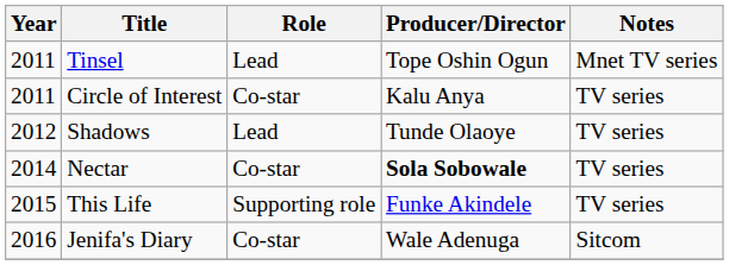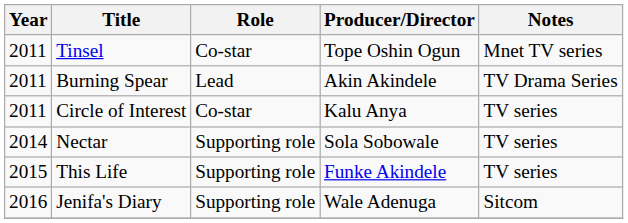 <table class="wikitable">
 <tr>
 <th>Year</th>
 <th>Title</th>
 <th>Role</th>
 <th>Producer/Director</th>
 <th>Notes</th>
 </tr>
 <tr>
 <td>2011</td>
 <td><a href='#'>Tinsel</a></td>
-<td>Lead</td>
+<td>Co-star</td>
 <td>Tope Oshin Ogun</td>
 <td>Mnet TV series</td>
+</tr>
+<tr>
+<td>2011</td>
+<td>Burning Spear</td>
+<td>Lead</td>
+<td>Akin Akindele</td>
+<td>TV Drama Series</td>
 </tr>
 <tr>
 <td>2011</td>
 <td>Circle of Interest</td>
 <td>Co-star</td>
 <td>Kalu Anya</td>
 <td>TV series</td>
 </tr>
 <tr>
-<td>2012</td>
-<td>Shadows</td>
-<td>Lead</td>
-<td>Tunde Olaoye</td>
-<td>TV series</td>
-</tr>
-<tr>
 <td>2014</td>
 <td>Nectar</td>
-<td>Co-star</td>
-<td><strong>Sola Sobowale</strong></td>
+<td>Supporting role</td>
+<td>Sola Sobowale</td>
 <td>TV series</td>
 </tr>
 <tr>
 <td>2015</td>
 <td>This Life</td>
 <td>Supporting role</td>
 <td><a href='#'>Funke Akindele</a></td>
 <td>TV series</td>
 </tr>
 <tr>
 <td>2016</td>
 <td>Jenifa's Diary</td>
-<td>Co-star</td>
+<td>Supporting role</td>
 <td>Wale Adenuga</td>
 <td>Sitcom</td>
 </tr>
 <tr>
 </tr>
 </table>
